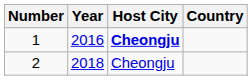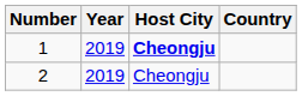 <table class="wikitable">
 <tr>
 <th>Number</th>
 <th>Year</th>
 <th>Host City</th>
 <th>Country</th>
 </tr>
 <tr>
 <td align=center>1</td>
-<td><a href='#'>2016</a></td>
+<td><a href='#'>2019</a></td>
 <td><strong><a href='#'>Cheongju</a></strong></td>
 <td></td>
 </tr>
 <tr>
 <td align=center>2</td>
-<td><a href='#'>2018</a></td>
+<td><a href='#'>2019</a></td>
 <td><a href='#'>Cheongju</a></td>
 <td></td>
 </tr>
 </table>
